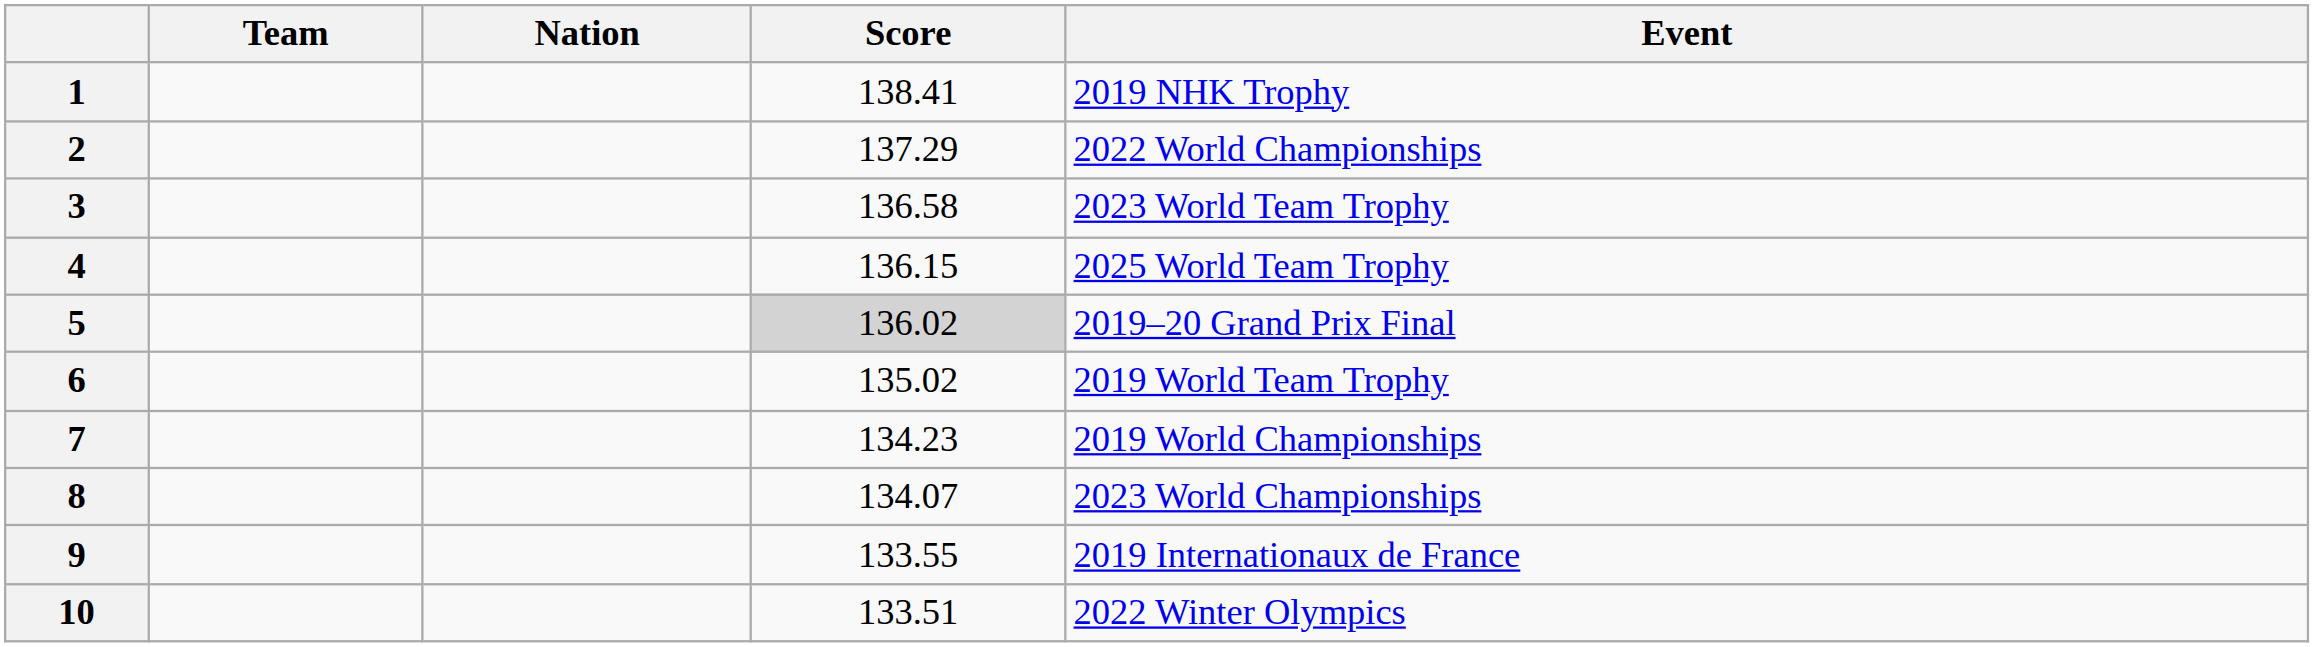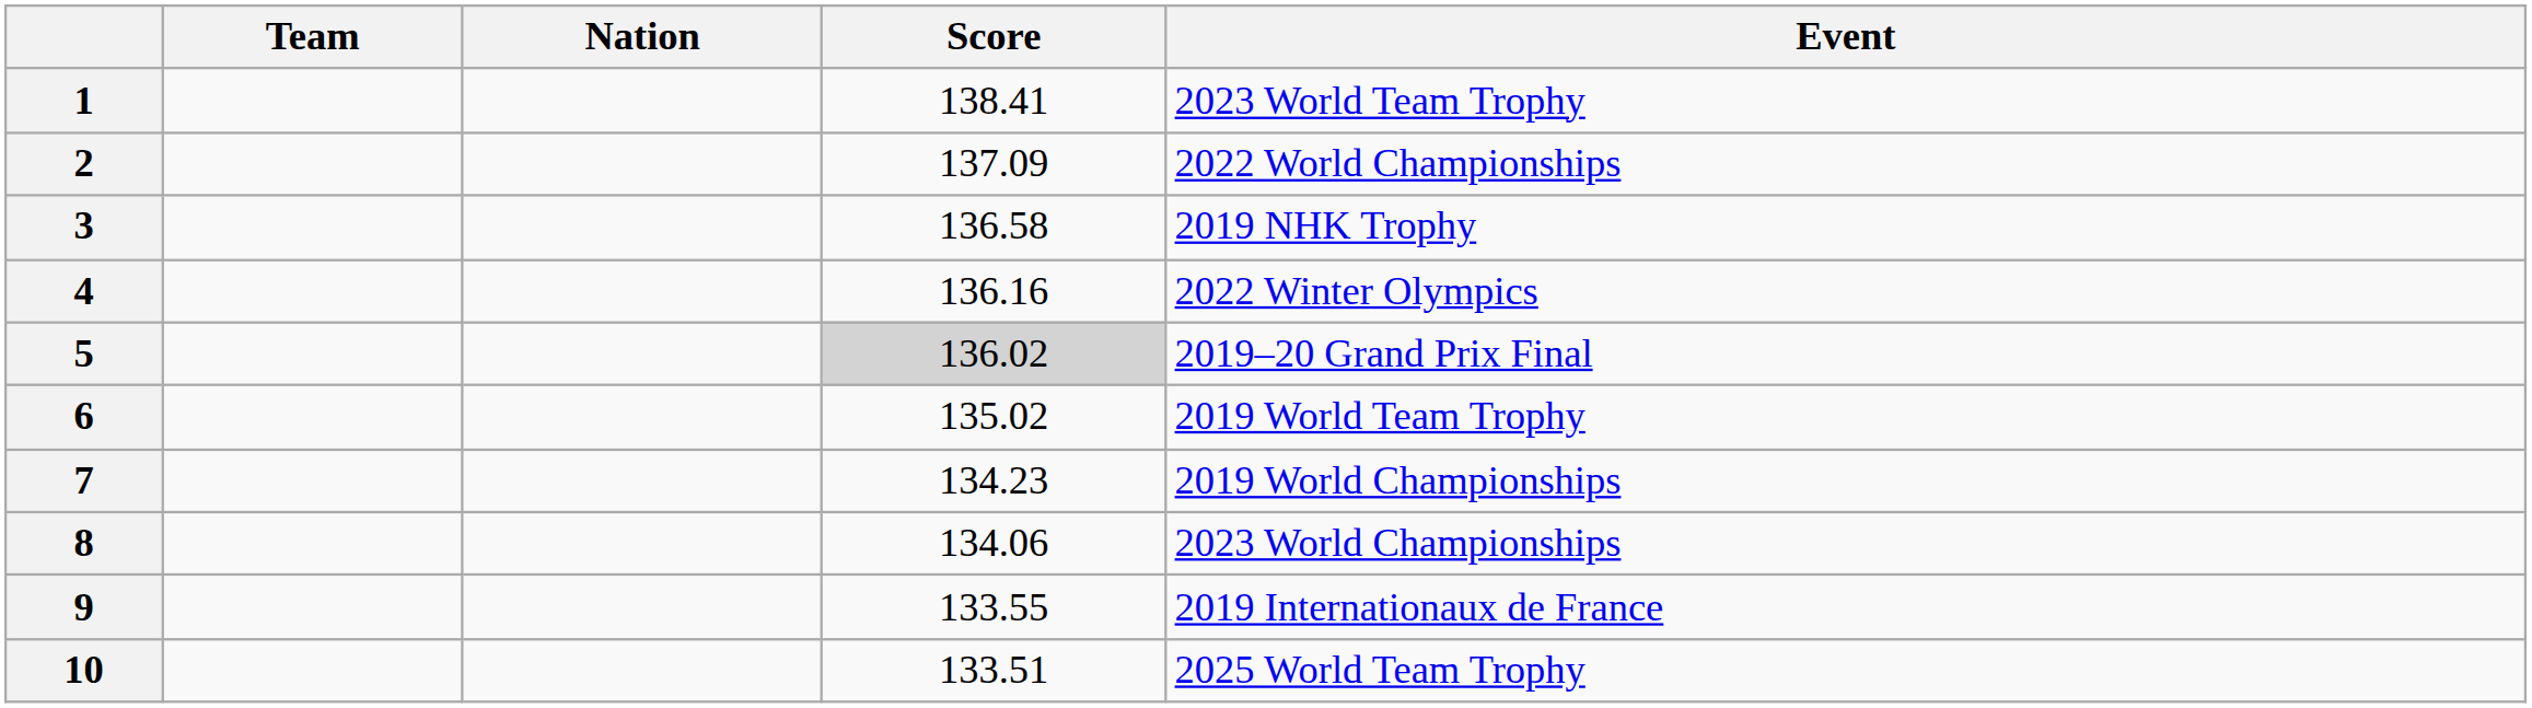 <table class="wikitable sortable" style="text-align:left; width:80%">
 <tr>
 <th scope="col"></th>
 <th scope="col">Team</th>
 <th scope="col">Nation</th>
 <th scope="col">Score</th>
 <th scope="col">Event</th>
 </tr>
 <tr>
 <th scope="row">1</th>
 <td></td>
 <td></td>
 <td style="text-align:center;">138.41</td>
-<td><a href='#'>2019 NHK Trophy</a></td>
+<td><a href='#'>2023 World Team Trophy</a></td>
 </tr>
 <tr>
 <th scope="row">2</th>
 <td></td>
 <td></td>
-<td style="text-align:center;">137.29</td>
+<td style="text-align:center;">137.09</td>
 <td><a href='#'>2022 World Championships</a></td>
 </tr>
 <tr>
 <th scope="row">3</th>
 <td></td>
 <td></td>
 <td style="text-align:center;">136.58</td>
-<td><a href='#'>2023 World Team Trophy</a></td>
+<td><a href='#'>2019 NHK Trophy</a></td>
 </tr>
 <tr>
 <th scope="row">4</th>
 <td></td>
 <td></td>
-<td style="text-align:center;">136.15</td>
-<td><a href='#'>2025 World Team Trophy</a></td>
+<td style="text-align:center;">136.16</td>
+<td><a href='#'>2022 Winter Olympics</a></td>
 </tr>
 <tr>
 <th scope="row">5</th>
 <td></td>
 <td></td>
 <td style="background: lightgrey; text-align:center;">136.02</td>
 <td><a href='#'>2019–20 Grand Prix Final</a></td>
 </tr>
 <tr>
 <th scope="row">6</th>
 <td></td>
 <td></td>
 <td style="text-align:center;">135.02</td>
 <td><a href='#'>2019 World Team Trophy</a></td>
 </tr>
 <tr>
 <th scope="row">7</th>
 <td></td>
 <td></td>
 <td style="text-align:center;">134.23</td>
 <td><a href='#'>2019 World Championships</a></td>
 </tr>
 <tr>
 <th scope="row">8</th>
 <td></td>
 <td></td>
-<td style="text-align:center;">134.07</td>
+<td style="text-align:center;">134.06</td>
 <td><a href='#'>2023 World Championships</a></td>
 </tr>
 <tr>
 <th scope="row">9</th>
 <td></td>
 <td></td>
 <td style="text-align:center;">133.55</td>
 <td><a href='#'>2019 Internationaux de France</a></td>
 </tr>
 <tr>
 <th scope="row">10</th>
 <td></td>
 <td></td>
 <td style="text-align:center;">133.51</td>
-<td><a href='#'>2022 Winter Olympics</a></td>
+<td><a href='#'>2025 World Team Trophy</a></td>
 </tr>
 </table>
